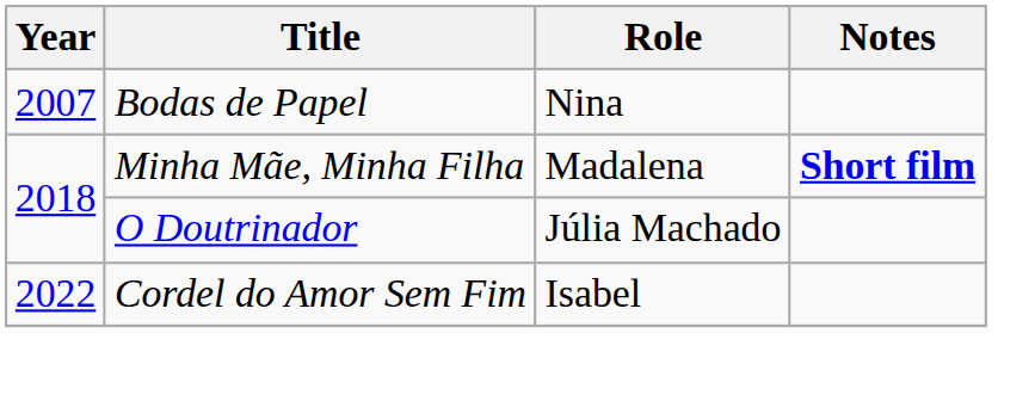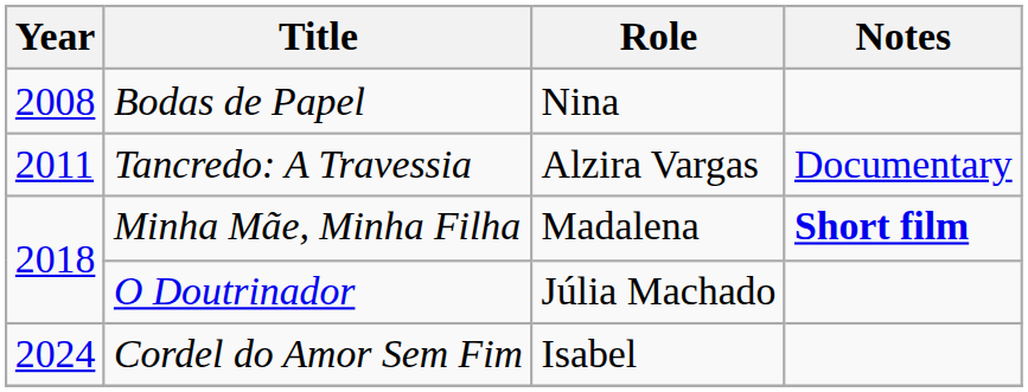 <table class="wikitable">
 <tr>
 <th>Year</th>
 <th>Title</th>
 <th>Role</th>
 <th>Notes</th>
 </tr>
 <tr>
-<td><a href='#'>2007</a></td>
+<td><a href='#'>2008</a></td>
 <td><em>Bodas de Papel</em></td>
 <td>Nina</td>
 <td></td>
+</tr>
+<tr>
+<td><a href='#'>2011</a></td>
+<td><em>Tancredo: A Travessia</em></td>
+<td>Alzira Vargas</td>
+<td><a href='#'>Documentary</a></td>
 </tr>
 <tr>
 <td rowspan="2"><a href='#'>2018</a></td>
 <td><em>Minha Mãe, Minha Filha</em></td>
 <td>Madalena</td>
 <td><strong><a href='#'>Short film</a></strong></td>
 </tr>
 <tr>
 <td><em><a href='#'>O Doutrinador</a></em></td>
 <td>Júlia Machado</td>
 <td></td>
 </tr>
 <tr>
-<td><a href='#'>2022</a></td>
+<td><a href='#'>2024</a></td>
 <td><em>Cordel do Amor Sem Fim</em></td>
 <td>Isabel</td>
 <td></td>
 </tr>
 <tr>
 </tr>
 </table>
